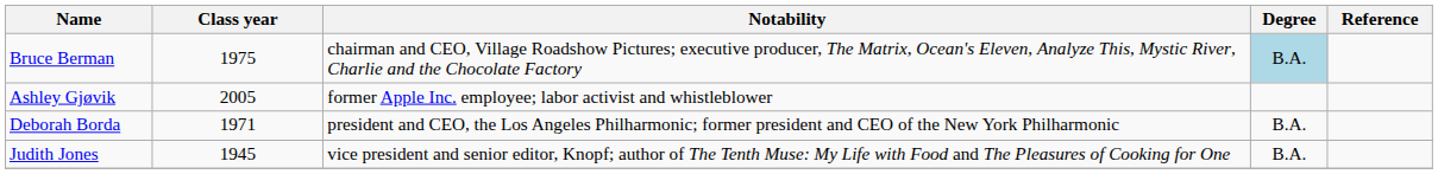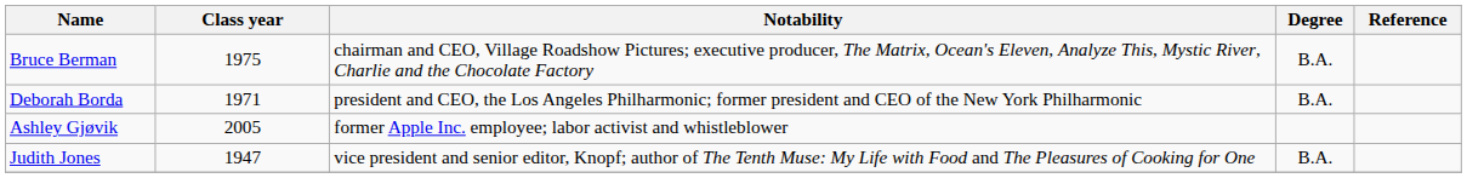 <table class="wikitable sortable" style="width:100%">
 <tr>
 <th style="width:*;">Name</th>
 <th style="width:12%;">Class year</th>
 <th style="width:65%;" class="unsortable">Notability</th>
 <th>Degree</th>
 <th>Reference</th>
 </tr>
 <tr>
 <td><a href='#'>Bruce Berman</a></td>
 <td style="text-align:center;">1975</td>
 <td>chairman and CEO, Village Roadshow Pictures; executive producer, <em>The Matrix</em>, <em>Ocean's Eleven</em>, <em>Analyze This</em>, <em>Mystic River</em>, <em>Charlie and the Chocolate Factory</em></td>
-<td style="background: lightblue; text-align:center;">B.A.</td>
+<td style="text-align:center;">B.A.</td>
+<td></td>
+</tr>
+<tr>
+<td><a href='#'>Deborah Borda</a></td>
+<td style="text-align:center;">1971</td>
+<td>president and CEO, the Los Angeles Philharmonic; former president and CEO of the New York Philharmonic</td>
+<td style="text-align:center;">B.A.</td>
 <td></td>
 </tr>
 <tr>
 <td><a href='#'>Ashley Gjøvik</a></td>
 <td style="text-align:center;">2005</td>
 <td>former <a href='#'>Apple Inc.</a> employee; labor activist and whistleblower</td>
 <td></td>
 <td></td>
 </tr>
 <tr>
-<td><a href='#'>Deborah Borda</a></td>
-<td style="text-align:center;">1971</td>
-<td>president and CEO, the Los Angeles Philharmonic; former president and CEO of the New York Philharmonic</td>
-<td style="text-align:center;">B.A.</td>
-<td></td>
-</tr>
-<tr>
 <td><a href='#'>Judith Jones</a></td>
-<td style="text-align:center;">1945</td>
+<td style="text-align:center;">1947</td>
 <td>vice president and senior editor, Knopf; author of <em>The Tenth Muse: My Life with Food</em> and <em>The Pleasures of Cooking for One</em></td>
 <td style="text-align:center;">B.A.</td>
 <td></td>
 </tr>
 <tr>
 </tr>
 </table>
